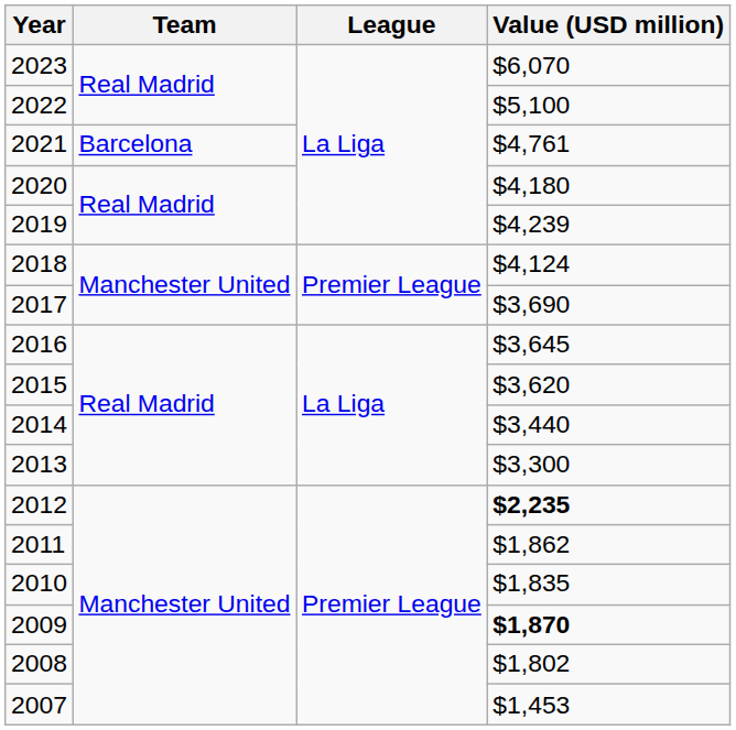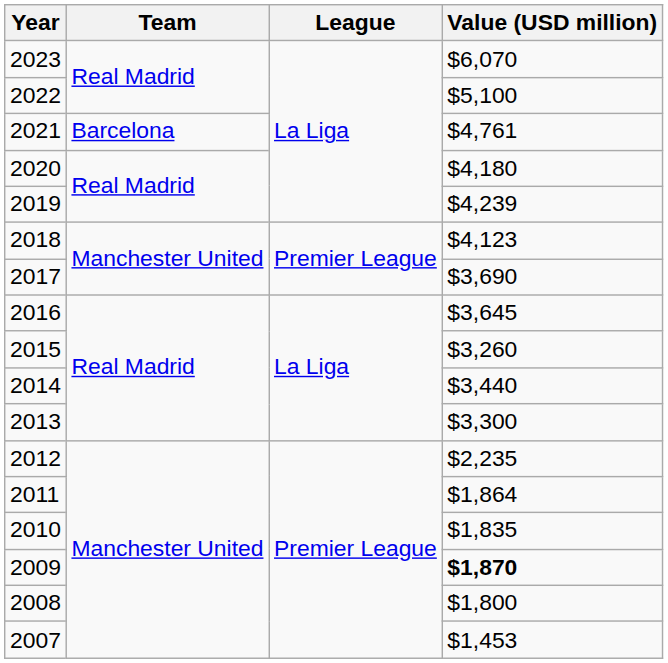 <table class="wikitable sortable">
 <tr>
 <th>Year</th>
 <th>Team</th>
 <th>League</th>
 <th>Value (USD million)</th>
 </tr>
 <tr>
 <td>2023</td>
 <td rowspan="2"> <a href='#'>Real Madrid</a></td>
 <td rowspan="5"><a href='#'>La Liga</a></td>
 <td>$6,070</td>
 </tr>
 <tr>
 <td>2022</td>
 <td>$5,100</td>
 </tr>
 <tr>
 <td>2021</td>
 <td> <a href='#'>Barcelona</a></td>
 <td>$4,761</td>
 </tr>
 <tr>
 <td>2020</td>
 <td rowspan="2"> <a href='#'>Real Madrid</a></td>
 <td>$4,180</td>
 </tr>
 <tr>
 <td>2019</td>
 <td>$4,239</td>
 </tr>
 <tr>
 <td>2018</td>
 <td rowspan="2"> <a href='#'>Manchester United</a></td>
 <td rowspan="2"><a href='#'>Premier League</a></td>
-<td>$4,124</td>
+<td>$4,123</td>
 </tr>
 <tr>
 <td>2017</td>
 <td>$3,690</td>
 </tr>
 <tr>
 <td>2016</td>
 <td rowspan="4"> <a href='#'>Real Madrid</a></td>
 <td rowspan="4"><a href='#'>La Liga</a></td>
 <td>$3,645</td>
 </tr>
 <tr>
 <td>2015</td>
-<td>$3,620</td>
+<td>$3,260</td>
 </tr>
 <tr>
 <td>2014</td>
 <td>$3,440</td>
 </tr>
 <tr>
 <td>2013</td>
 <td>$3,300</td>
 </tr>
 <tr>
 <td>2012</td>
 <td rowspan="6"> <a href='#'>Manchester United</a></td>
 <td rowspan="6"><a href='#'>Premier League</a></td>
-<td><strong>$2,235</strong></td>
+<td>$2,235</td>
 </tr>
 <tr>
 <td>2011</td>
-<td>$1,862</td>
+<td>$1,864</td>
 </tr>
 <tr>
 <td>2010</td>
 <td>$1,835</td>
 </tr>
 <tr>
 <td>2009</td>
 <td><strong>$1,870</strong></td>
 </tr>
 <tr>
 <td>2008</td>
-<td>$1,802</td>
+<td>$1,800</td>
 </tr>
 <tr>
 <td>2007</td>
 <td>$1,453</td>
 </tr>
 </table>
